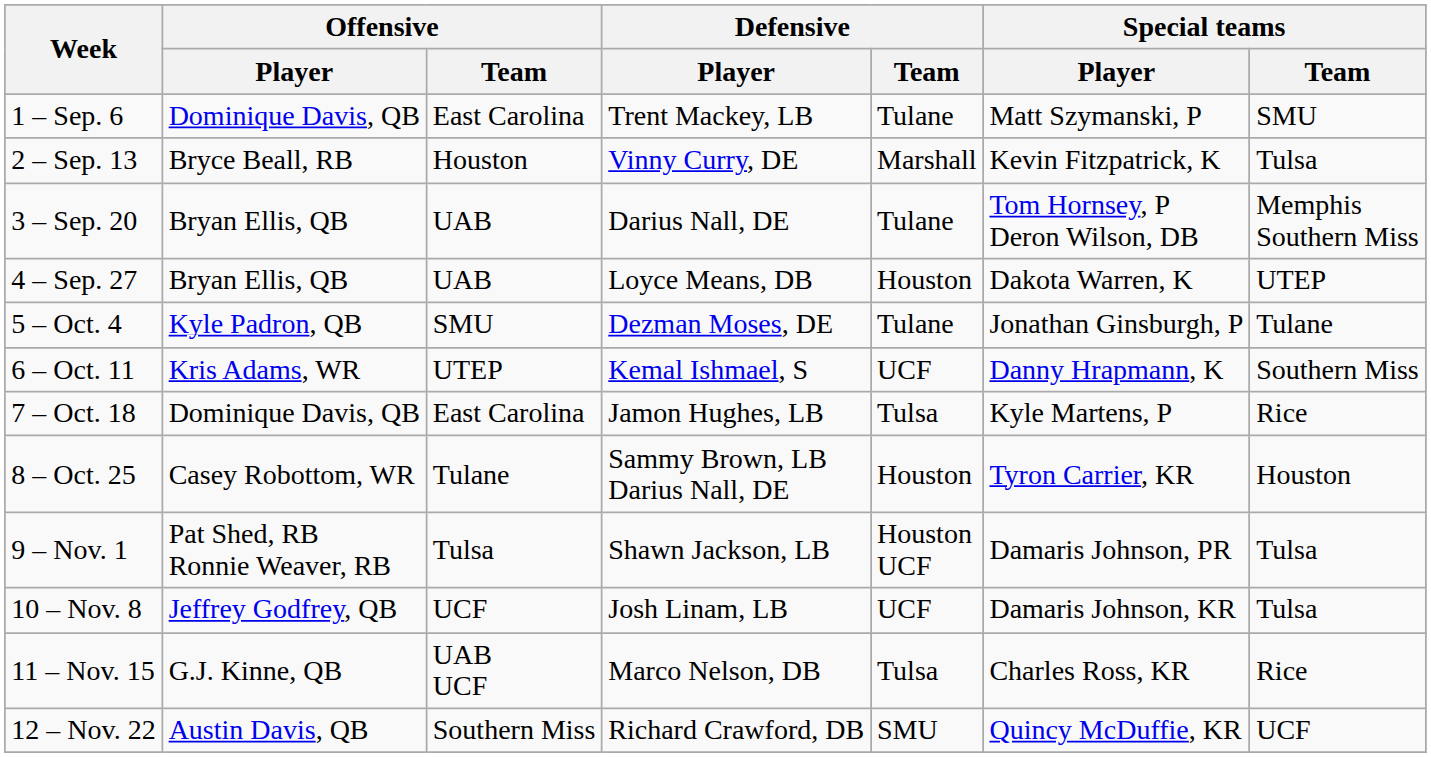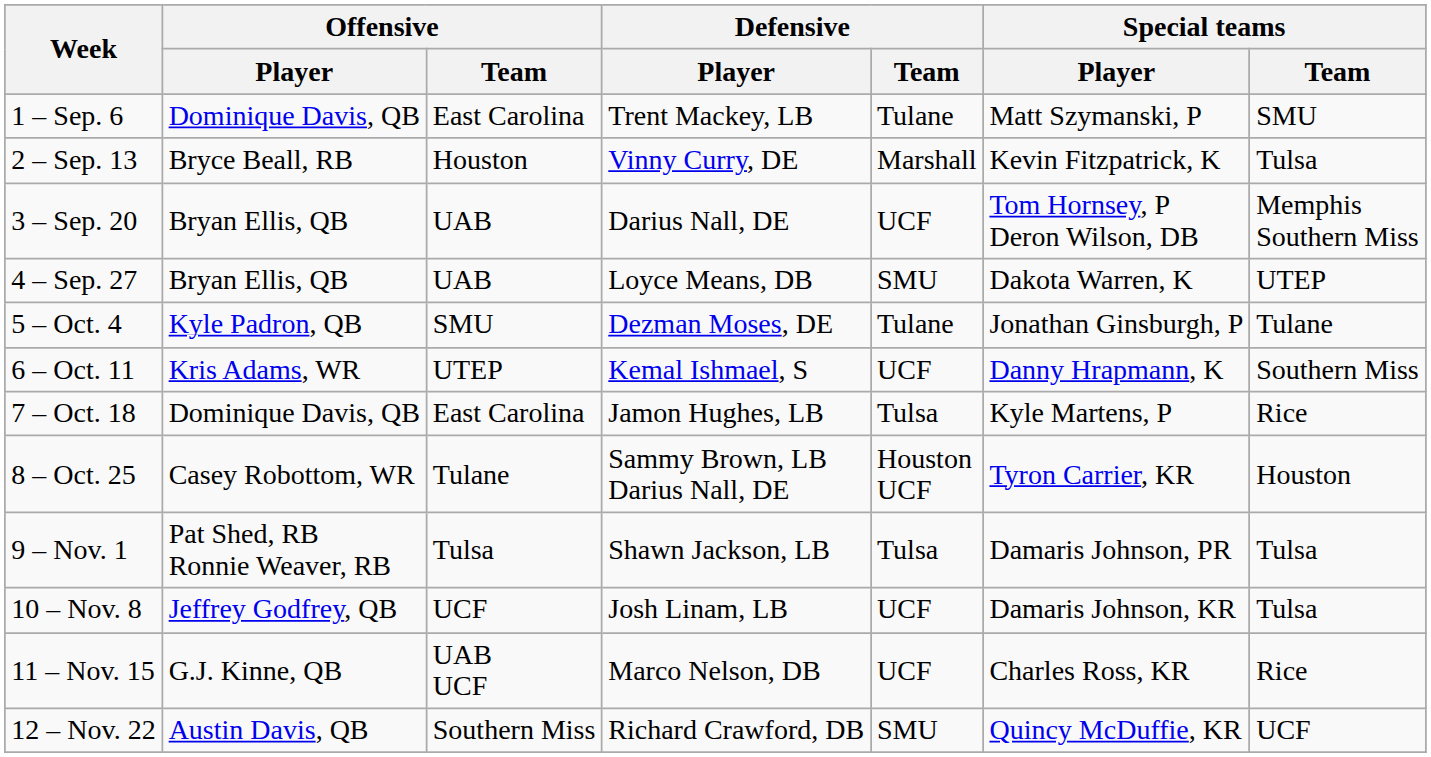 <table class="wikitable" border="1">
 <tr>
 <th rowspan="2">Week</th>
 <th colspan="2">Offensive</th>
 <th colspan="2">Defensive</th>
 <th colspan="2">Special teams</th>
 </tr>
 <tr>
 <th>Player</th>
 <th>Team</th>
 <th>Player</th>
 <th>Team</th>
 <th>Player</th>
 <th>Team</th>
 </tr>
 <tr>
 <td>1 – Sep. 6</td>
 <td><a href='#'>Dominique Davis</a>, QB</td>
 <td>East Carolina</td>
 <td>Trent Mackey, LB</td>
 <td>Tulane</td>
 <td>Matt Szymanski, P</td>
 <td>SMU</td>
 </tr>
 <tr>
 <td>2 – Sep. 13</td>
 <td>Bryce Beall, RB</td>
 <td>Houston</td>
 <td><a href='#'>Vinny Curry</a>, DE</td>
 <td>Marshall</td>
 <td>Kevin Fitzpatrick, K</td>
 <td>Tulsa</td>
 </tr>
 <tr>
 <td>3 – Sep. 20</td>
 <td>Bryan Ellis, QB</td>
 <td>UAB</td>
 <td>Darius Nall, DE</td>
-<td>Tulane</td>
+<td>UCF</td>
 <td><a href='#'>Tom Hornsey</a>, P<br>Deron Wilson, DB</td>
 <td>Memphis<br>Southern Miss</td>
 </tr>
 <tr>
 <td>4 – Sep. 27</td>
 <td>Bryan Ellis, QB</td>
 <td>UAB</td>
 <td>Loyce Means, DB</td>
-<td>Houston</td>
+<td>SMU</td>
 <td>Dakota Warren, K</td>
 <td>UTEP</td>
 </tr>
 <tr>
 <td>5 – Oct. 4</td>
 <td><a href='#'>Kyle Padron</a>, QB</td>
 <td>SMU</td>
 <td><a href='#'>Dezman Moses</a>, DE</td>
 <td>Tulane</td>
 <td>Jonathan Ginsburgh, P</td>
 <td>Tulane</td>
 </tr>
 <tr>
 <td>6 – Oct. 11</td>
 <td><a href='#'>Kris Adams</a>, WR</td>
 <td>UTEP</td>
 <td><a href='#'>Kemal Ishmael</a>, S</td>
 <td>UCF</td>
 <td><a href='#'>Danny Hrapmann</a>, K</td>
 <td>Southern Miss</td>
 </tr>
 <tr>
 <td>7 – Oct. 18</td>
 <td>Dominique Davis, QB</td>
 <td>East Carolina</td>
 <td>Jamon Hughes, LB</td>
 <td>Tulsa</td>
 <td>Kyle Martens, P</td>
 <td>Rice</td>
 </tr>
 <tr>
 <td>8 – Oct. 25</td>
 <td>Casey Robottom, WR</td>
 <td>Tulane</td>
 <td>Sammy Brown, LB<br>Darius Nall, DE</td>
-<td>Houston</td>
+<td>Houston<br>UCF</td>
 <td><a href='#'>Tyron Carrier</a>, KR</td>
 <td>Houston</td>
 </tr>
 <tr>
 <td>9 – Nov. 1</td>
 <td>Pat Shed, RB<br>Ronnie Weaver, RB</td>
 <td>Tulsa</td>
 <td>Shawn Jackson, LB</td>
-<td>Houston<br>UCF</td>
+<td>Tulsa</td>
 <td>Damaris Johnson, PR</td>
 <td>Tulsa</td>
 </tr>
 <tr>
 <td>10 – Nov. 8</td>
 <td><a href='#'>Jeffrey Godfrey</a>, QB</td>
 <td>UCF</td>
 <td>Josh Linam, LB</td>
 <td>UCF</td>
 <td>Damaris Johnson, KR</td>
 <td>Tulsa</td>
 </tr>
 <tr>
 <td>11 – Nov. 15</td>
 <td>G.J. Kinne, QB</td>
 <td>UAB<br>UCF</td>
 <td>Marco Nelson, DB</td>
-<td>Tulsa</td>
+<td>UCF</td>
 <td>Charles Ross, KR</td>
 <td>Rice</td>
 </tr>
 <tr>
 <td>12 – Nov. 22</td>
 <td><a href='#'>Austin Davis</a>, QB</td>
 <td>Southern Miss</td>
 <td>Richard Crawford, DB</td>
 <td>SMU</td>
 <td><a href='#'>Quincy McDuffie</a>, KR</td>
 <td>UCF</td>
 </tr>
 </table>
